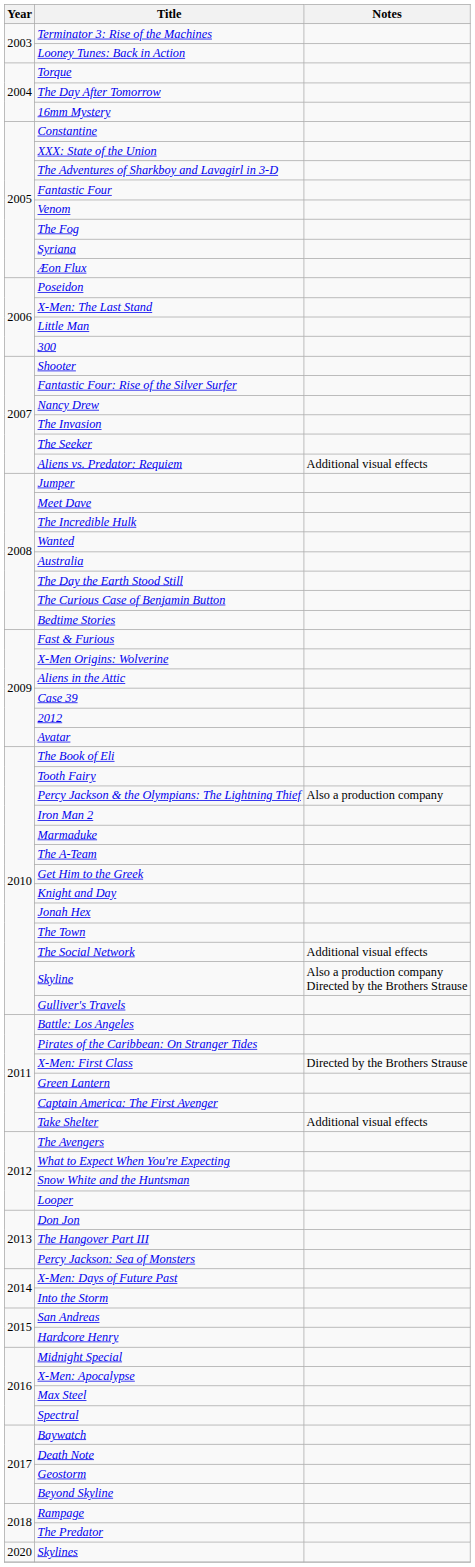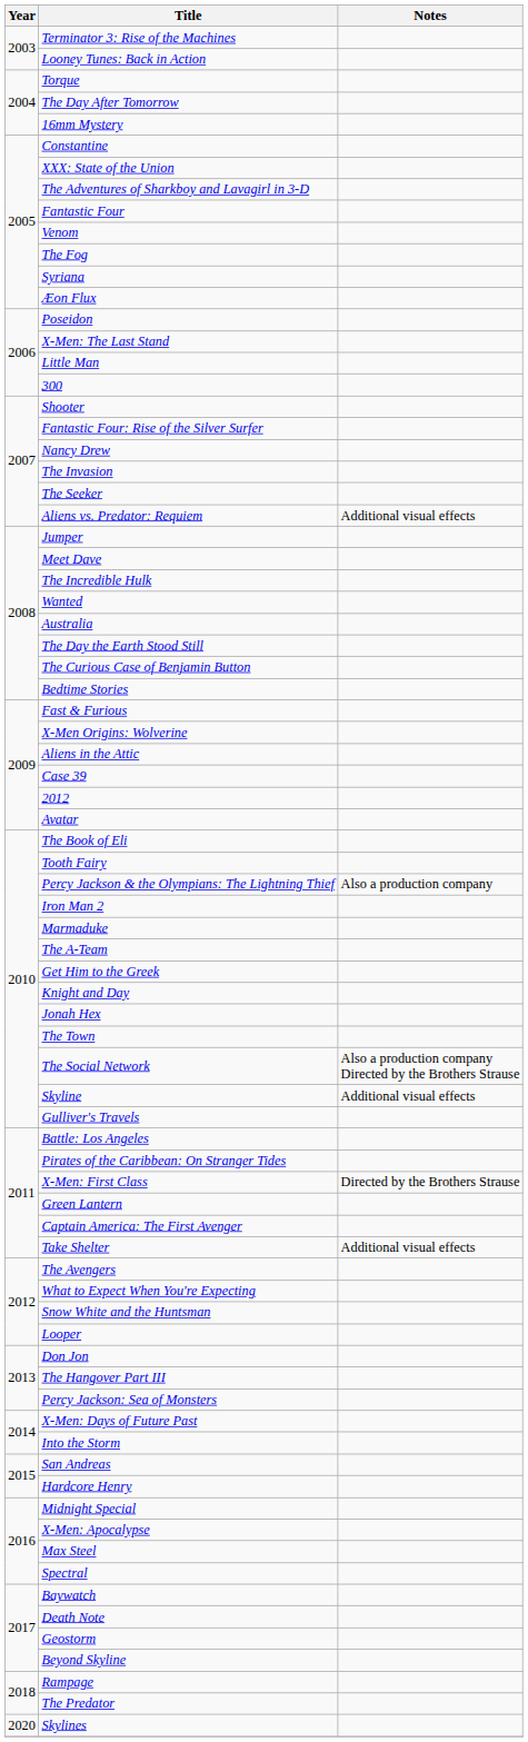 <table class="wikitable sortable">
 <tr>
 <th>Year</th>
 <th>Title</th>
 <th>Notes</th>
 </tr>
 <tr>
 <td rowspan="2">2003</td>
 <td><em><a href='#'>Terminator 3: Rise of the Machines</a></em></td>
 <td></td>
 </tr>
 <tr>
 <td><em><a href='#'>Looney Tunes: Back in Action</a></em></td>
 <td></td>
 </tr>
 <tr>
 <td rowspan="3">2004</td>
 <td><em><a href='#'>Torque</a></em></td>
 <td></td>
 </tr>
 <tr>
 <td><em><a href='#'>The Day After Tomorrow</a></em></td>
 <td></td>
 </tr>
 <tr>
 <td><em><a href='#'>16mm Mystery</a></em></td>
 <td></td>
 </tr>
 <tr>
 <td rowspan="8">2005</td>
 <td><em><a href='#'>Constantine</a></em></td>
 <td></td>
 </tr>
 <tr>
 <td><em><a href='#'>XXX: State of the Union</a></em></td>
 <td></td>
 </tr>
 <tr>
 <td><em><a href='#'>The Adventures of Sharkboy and Lavagirl in 3-D</a></em></td>
 <td></td>
 </tr>
 <tr>
 <td><em><a href='#'>Fantastic Four</a></em></td>
 <td></td>
 </tr>
 <tr>
 <td><em><a href='#'>Venom</a></em></td>
 <td></td>
 </tr>
 <tr>
 <td><em><a href='#'>The Fog</a></em></td>
 <td></td>
 </tr>
 <tr>
 <td><em><a href='#'>Syriana</a></em></td>
 <td></td>
 </tr>
 <tr>
 <td><em><a href='#'>Æon Flux</a></em></td>
 <td></td>
 </tr>
 <tr>
 <td rowspan="4">2006</td>
 <td><em><a href='#'>Poseidon</a></em></td>
 <td></td>
 </tr>
 <tr>
 <td><em><a href='#'>X-Men: The Last Stand</a></em></td>
 <td></td>
 </tr>
 <tr>
 <td><em><a href='#'>Little Man</a></em></td>
 <td></td>
 </tr>
 <tr>
 <td><em><a href='#'>300</a></em></td>
 <td></td>
 </tr>
 <tr>
 <td rowspan="6">2007</td>
 <td><em><a href='#'>Shooter</a></em></td>
 <td></td>
 </tr>
 <tr>
 <td><em><a href='#'>Fantastic Four: Rise of the Silver Surfer</a></em></td>
 <td></td>
 </tr>
 <tr>
 <td><em><a href='#'>Nancy Drew</a></em></td>
 <td></td>
 </tr>
 <tr>
 <td><em><a href='#'>The Invasion</a></em></td>
 <td></td>
 </tr>
 <tr>
 <td><em><a href='#'>The Seeker</a></em></td>
 <td></td>
 </tr>
 <tr>
 <td><em><a href='#'>Aliens vs. Predator: Requiem</a></em></td>
 <td>Additional visual effects</td>
 </tr>
 <tr>
 <td rowspan="8">2008</td>
 <td><em><a href='#'>Jumper</a></em></td>
 <td></td>
 </tr>
 <tr>
 <td><em><a href='#'>Meet Dave</a></em></td>
 <td></td>
 </tr>
 <tr>
 <td><em><a href='#'>The Incredible Hulk</a></em></td>
 <td></td>
 </tr>
 <tr>
 <td><em><a href='#'>Wanted</a></em></td>
 <td></td>
 </tr>
 <tr>
 <td><em><a href='#'>Australia</a></em></td>
 <td></td>
 </tr>
 <tr>
 <td><em><a href='#'>The Day the Earth Stood Still</a></em></td>
 <td></td>
 </tr>
 <tr>
 <td><em><a href='#'>The Curious Case of Benjamin Button</a></em></td>
 <td></td>
 </tr>
 <tr>
 <td><em><a href='#'>Bedtime Stories</a></em></td>
 <td></td>
 </tr>
 <tr>
 <td rowspan="6">2009</td>
 <td><em><a href='#'>Fast & Furious</a></em></td>
 <td></td>
 </tr>
 <tr>
 <td><em><a href='#'>X-Men Origins: Wolverine</a></em></td>
 <td></td>
 </tr>
 <tr>
 <td><em><a href='#'>Aliens in the Attic</a></em></td>
 <td></td>
 </tr>
 <tr>
 <td><em><a href='#'>Case 39</a></em></td>
 <td></td>
 </tr>
 <tr>
 <td><em><a href='#'>2012</a></em></td>
 <td></td>
 </tr>
 <tr>
 <td><em><a href='#'>Avatar</a></em></td>
 <td></td>
 </tr>
 <tr>
 <td rowspan="13">2010</td>
 <td><em><a href='#'>The Book of Eli</a></em></td>
 <td></td>
 </tr>
 <tr>
 <td><em><a href='#'>Tooth Fairy</a></em></td>
 <td></td>
 </tr>
 <tr>
 <td><em><a href='#'>Percy Jackson & the Olympians: The Lightning Thief</a></em></td>
 <td>Also a production company</td>
 </tr>
 <tr>
 <td><em><a href='#'>Iron Man 2</a></em></td>
 <td></td>
 </tr>
 <tr>
 <td><em><a href='#'>Marmaduke</a></em></td>
 <td></td>
 </tr>
 <tr>
 <td><em><a href='#'>The A-Team</a></em></td>
 <td></td>
 </tr>
 <tr>
 <td><em><a href='#'>Get Him to the Greek</a></em></td>
 <td></td>
 </tr>
 <tr>
 <td><em><a href='#'>Knight and Day</a></em></td>
 <td></td>
 </tr>
 <tr>
 <td><em><a href='#'>Jonah Hex</a></em></td>
 <td></td>
 </tr>
 <tr>
 <td><em><a href='#'>The Town</a></em></td>
 <td></td>
 </tr>
 <tr>
 <td><em><a href='#'>The Social Network</a></em></td>
-<td>Additional visual effects</td>
+<td>Also a production company<br>Directed by the Brothers Strause</td>
 </tr>
 <tr>
 <td><em><a href='#'>Skyline</a></em></td>
-<td>Also a production company<br>Directed by the Brothers Strause</td>
+<td>Additional visual effects</td>
 </tr>
 <tr>
 <td><em><a href='#'>Gulliver's Travels</a></em></td>
 <td></td>
 </tr>
 <tr>
 <td rowspan="6">2011</td>
 <td><em><a href='#'>Battle: Los Angeles</a></em></td>
 <td></td>
 </tr>
 <tr>
 <td><em><a href='#'>Pirates of the Caribbean: On Stranger Tides</a></em></td>
 <td></td>
 </tr>
 <tr>
 <td><em><a href='#'>X-Men: First Class</a></em></td>
 <td>Directed by the Brothers Strause</td>
 </tr>
 <tr>
 <td><em><a href='#'>Green Lantern</a></em></td>
 <td></td>
 </tr>
 <tr>
 <td><em><a href='#'>Captain America: The First Avenger</a></em></td>
 <td></td>
 </tr>
 <tr>
 <td><em><a href='#'>Take Shelter</a></em></td>
 <td>Additional visual effects</td>
 </tr>
 <tr>
 <td rowspan="4">2012</td>
 <td><em><a href='#'>The Avengers</a></em></td>
 <td></td>
 </tr>
 <tr>
 <td><em><a href='#'>What to Expect When You're Expecting</a></em></td>
 <td></td>
 </tr>
 <tr>
 <td><em><a href='#'>Snow White and the Huntsman</a></em></td>
 <td></td>
 </tr>
 <tr>
 <td><em><a href='#'>Looper</a></em></td>
 <td></td>
 </tr>
 <tr>
 <td rowspan="3">2013</td>
 <td><em><a href='#'>Don Jon</a></em></td>
 <td></td>
 </tr>
 <tr>
 <td><em><a href='#'>The Hangover Part III</a></em></td>
 <td></td>
 </tr>
 <tr>
 <td><em><a href='#'>Percy Jackson: Sea of Monsters</a></em></td>
 <td></td>
 </tr>
 <tr>
 <td rowspan="2">2014</td>
 <td><em><a href='#'>X-Men: Days of Future Past</a></em></td>
 <td></td>
 </tr>
 <tr>
 <td><em><a href='#'>Into the Storm</a></em></td>
 <td></td>
 </tr>
 <tr>
 <td rowspan="2">2015</td>
 <td><em><a href='#'>San Andreas</a></em></td>
 <td></td>
 </tr>
 <tr>
 <td><em><a href='#'>Hardcore Henry</a></em></td>
 <td></td>
 </tr>
 <tr>
 <td rowspan="4">2016</td>
 <td><em><a href='#'>Midnight Special</a></em></td>
 <td></td>
 </tr>
 <tr>
 <td><em><a href='#'>X-Men: Apocalypse</a></em></td>
 <td></td>
 </tr>
 <tr>
 <td><em><a href='#'>Max Steel</a></em></td>
 <td></td>
 </tr>
 <tr>
 <td><em><a href='#'>Spectral</a></em></td>
 <td></td>
 </tr>
 <tr>
 <td rowspan="4">2017</td>
 <td><em><a href='#'>Baywatch</a></em></td>
 <td></td>
 </tr>
 <tr>
 <td><em><a href='#'>Death Note</a></em></td>
 <td></td>
 </tr>
 <tr>
 <td><em><a href='#'>Geostorm</a></em></td>
 <td></td>
 </tr>
 <tr>
 <td><em><a href='#'>Beyond Skyline</a></em></td>
 <td></td>
 </tr>
 <tr>
 <td rowspan="2">2018</td>
 <td><em><a href='#'>Rampage</a></em></td>
 <td></td>
 </tr>
 <tr>
 <td><em><a href='#'>The Predator</a></em></td>
 <td></td>
 </tr>
 <tr>
 <td>2020</td>
 <td><em><a href='#'>Skylines</a></em></td>
 <td></td>
 </tr>
 <tr>
 </tr>
 </table>
